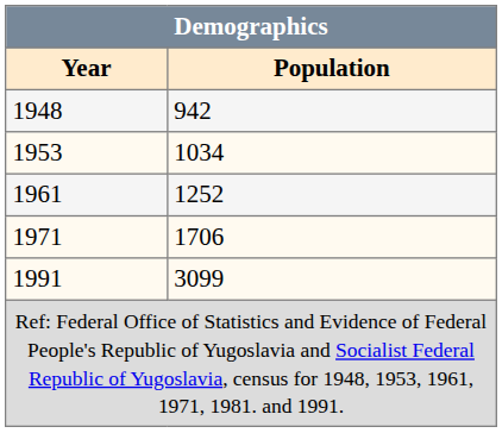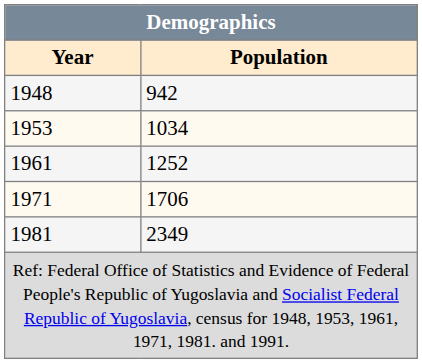 <table border="2" cellspacing="0" cellpadding="4" rules="all" width="25%" style="clear:all; margin:5px 0 0em 0em; border-style: solid; border-width: 1px; border-collapse:collapse; font-size:100%; empty-cells:show">
 <tr>
 <td colspan="2" align=center style="background:#778899; color:white"><strong>Demographics</strong></td>
 </tr>
 <tr bgcolor="#FFEBCD">
 <th>Year</th>
 <th>Population</th>
 </tr>
 <tr bgcolor="#f5f5f5">
 <td>1948</td>
 <td>942</td>
 </tr>
 <tr bgcolor="#fffaf0">
 <td>1953</td>
 <td>1034</td>
 </tr>
 <tr bgcolor="#f5f5f5">
 <td>1961</td>
 <td>1252</td>
 </tr>
 <tr bgcolor="#fffaf0">
 <td>1971</td>
 <td>1706</td>
 </tr>
-<tr bgcolor="#fffaf0">
-<td>1991</td>
-<td>3099</td>
+<tr bgcolor="#f5f5f5">
+<td>1981</td>
+<td>2349</td>
 </tr>
 <tr>
 <td colspan="2" align=center style="background:#dcdcdc;"><small>Ref: Federal Office of Statistics and Evidence of  Federal People's Republic of Yugoslavia and <a href='#'>Socialist Federal Republic of Yugoslavia</a>, census for 1948, 1953, 1961, 1971, 1981. and 1991.</small></td>
 </tr>
 </table>
